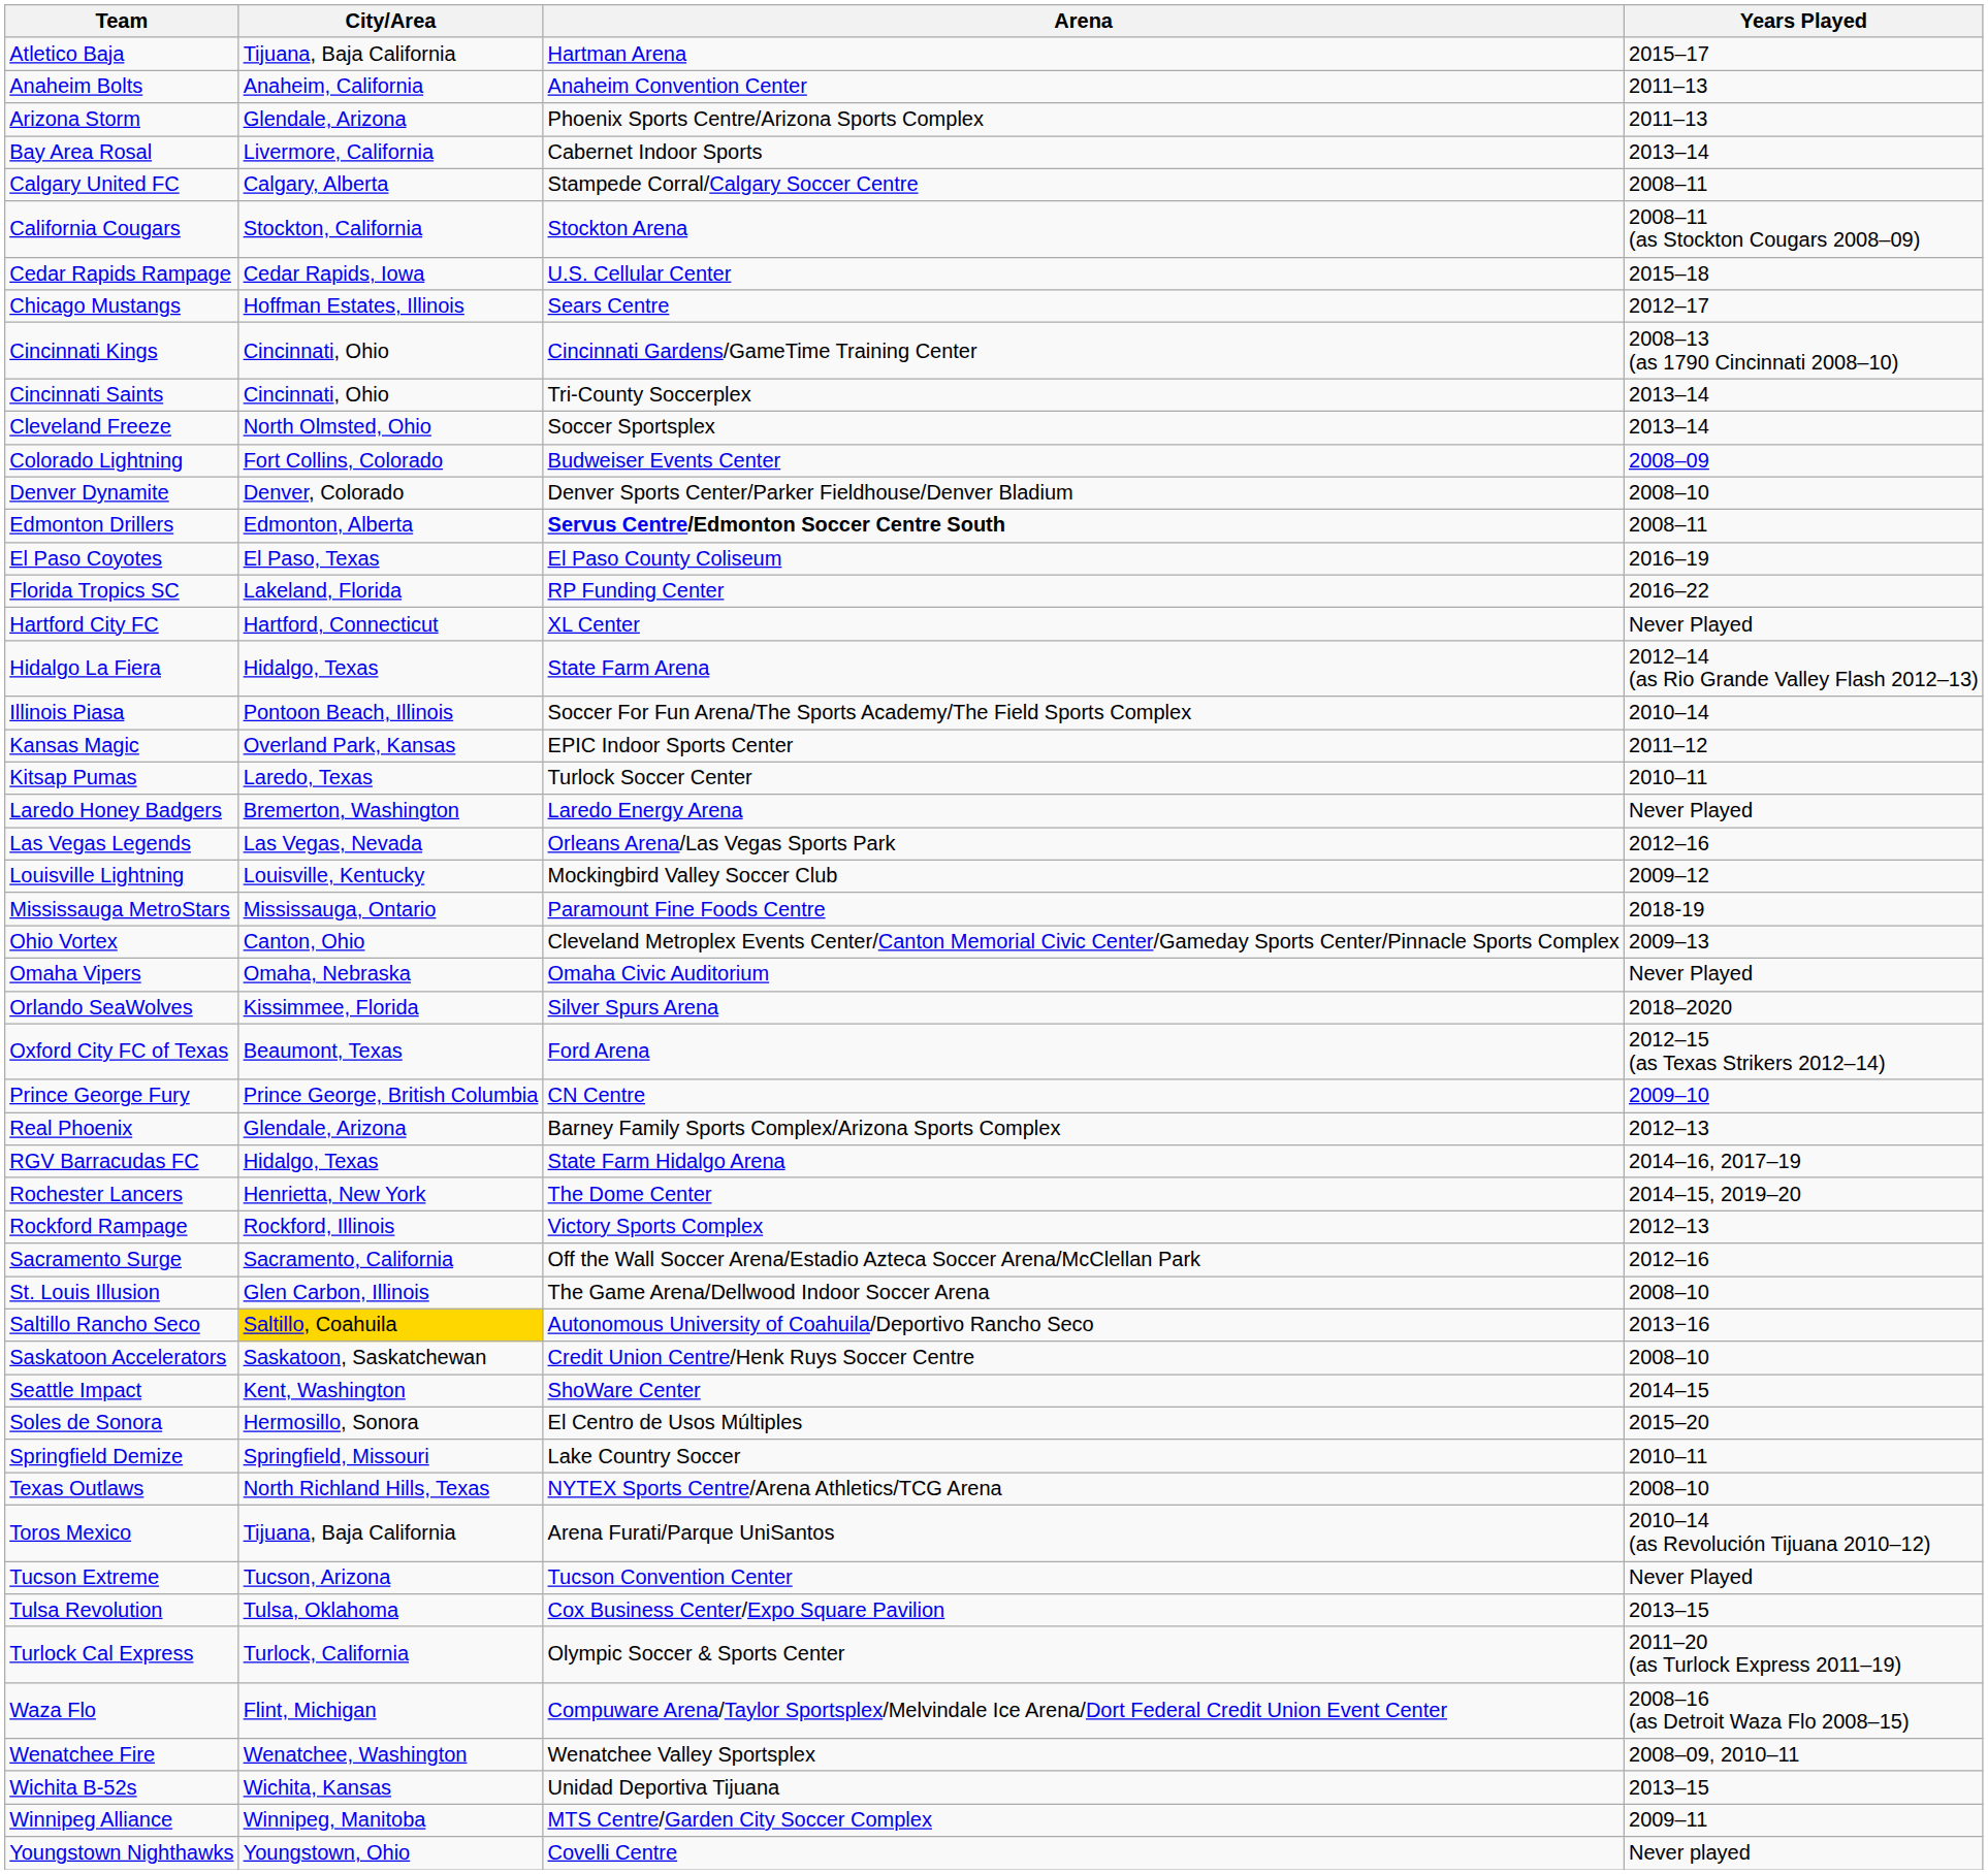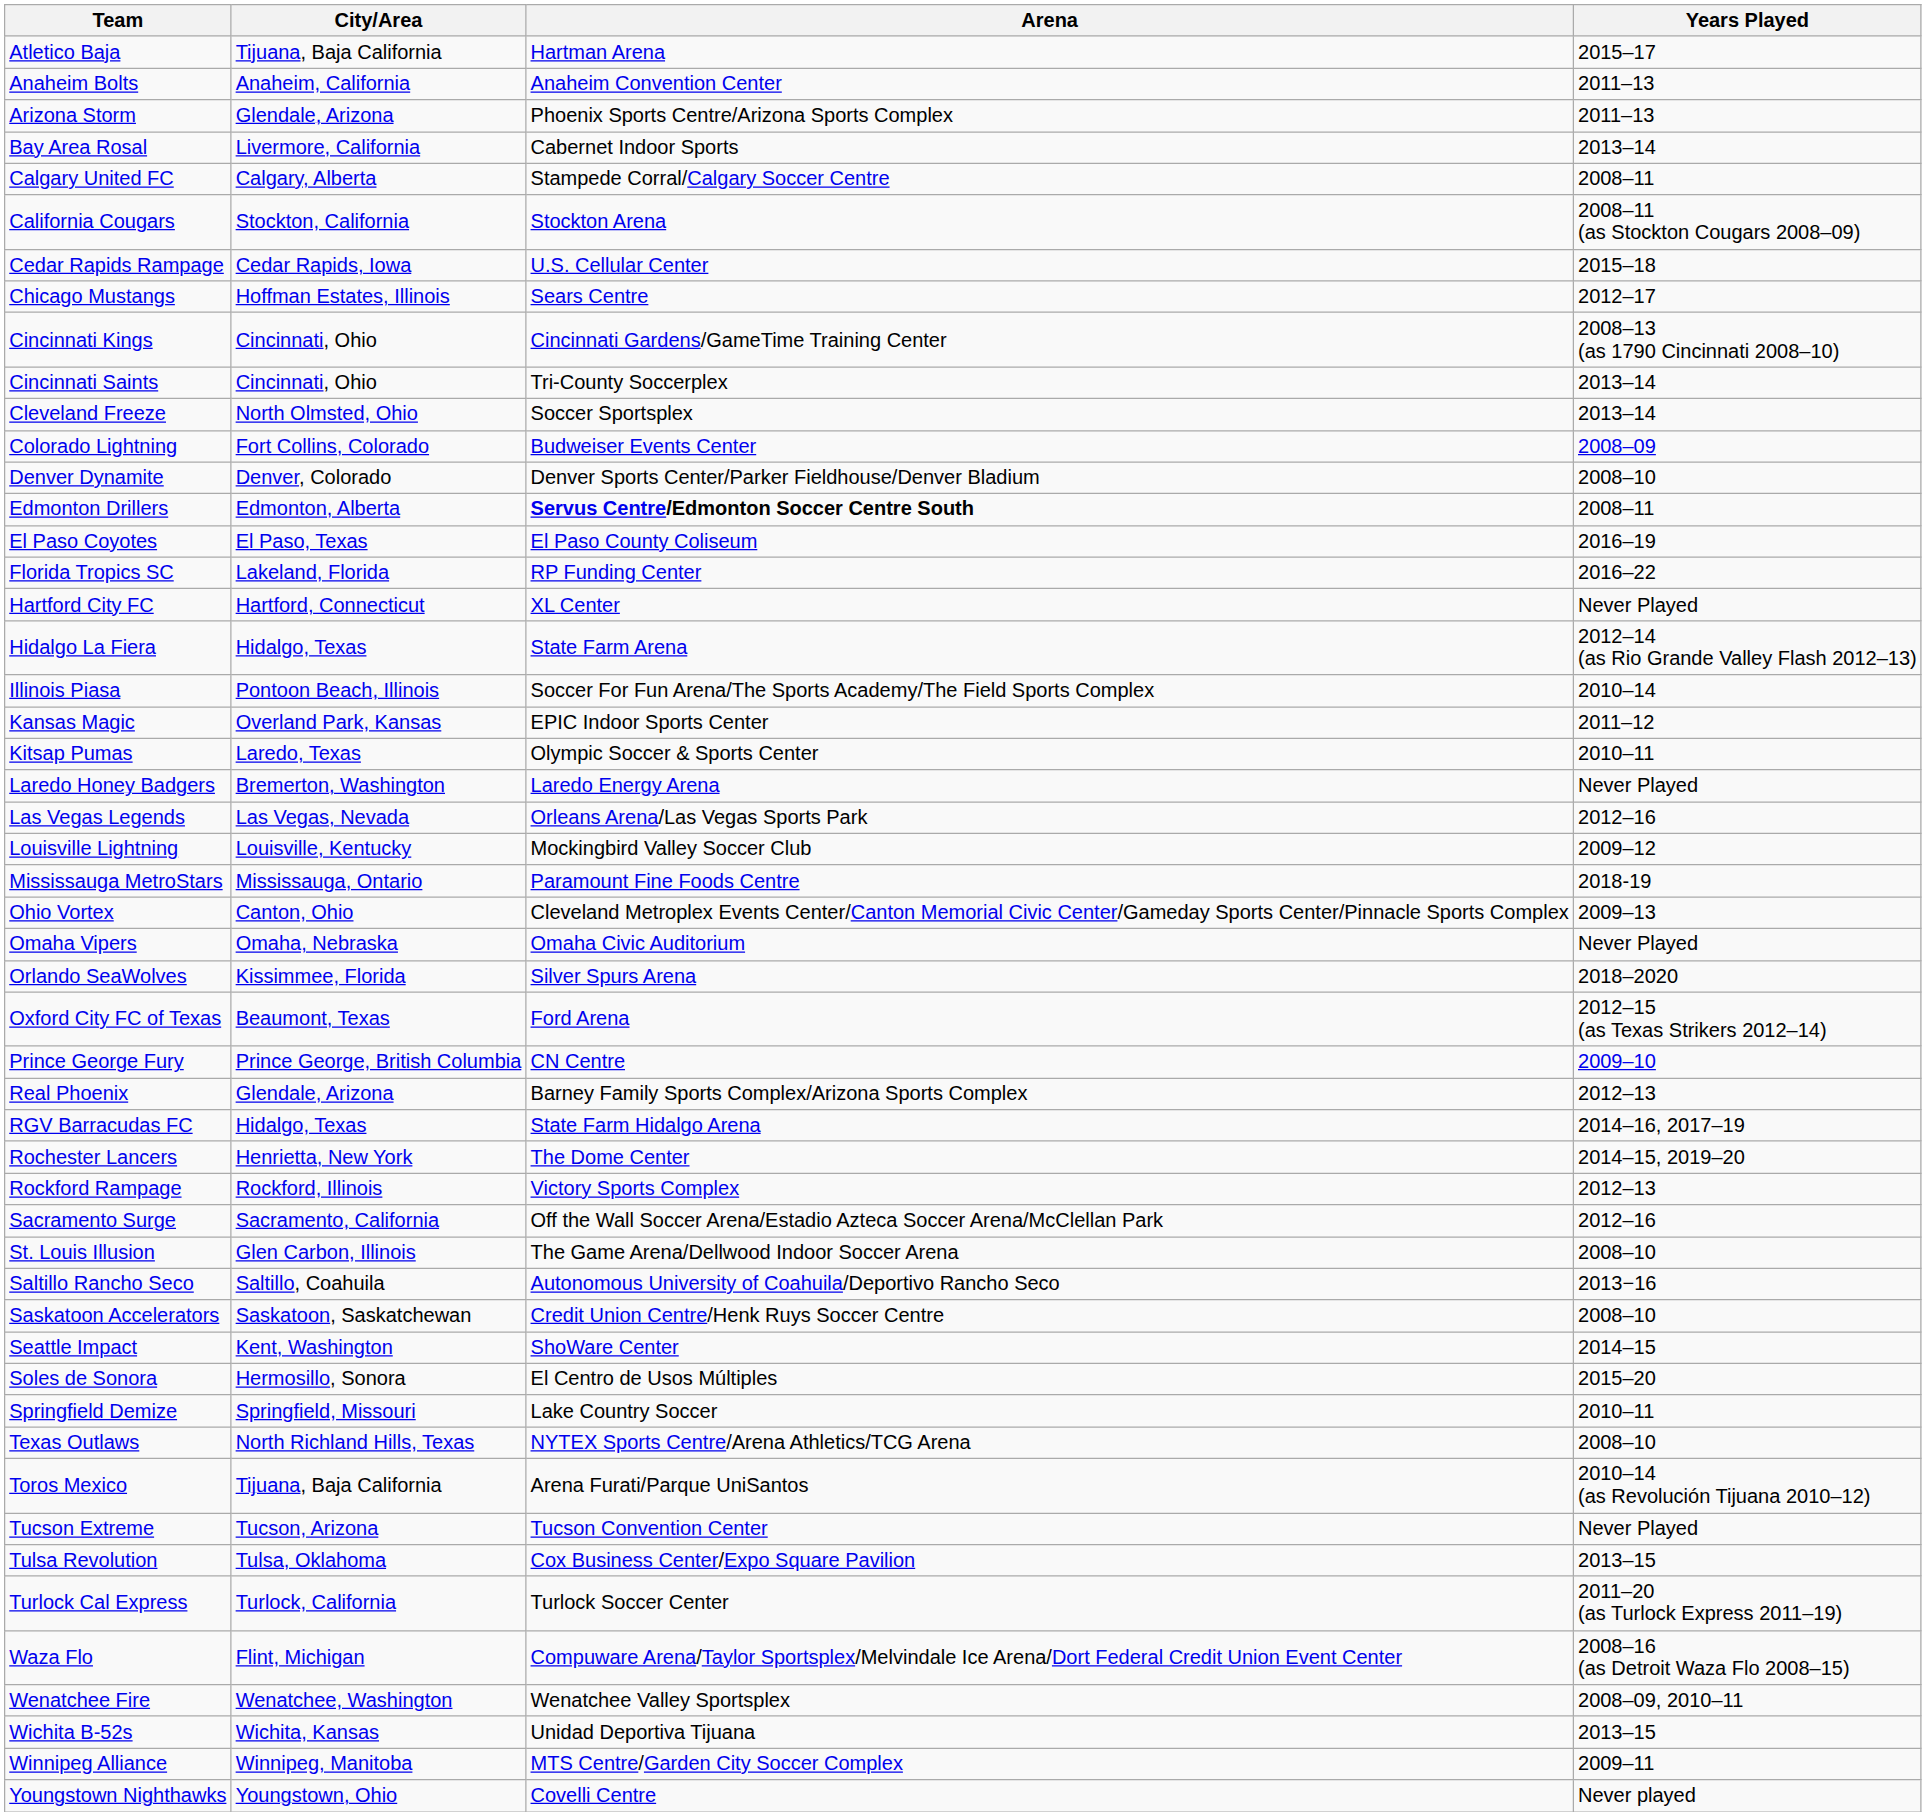 <table class="wikitable">
 <tr>
 <th scope="col">Team</th>
 <th scope="col">City/Area</th>
 <th scope="col">Arena</th>
 <th scope="col">Years Played</th>
 </tr>
 <tr>
 <td scope="row"><a href='#'>Atletico Baja</a></td>
 <td><a href='#'>Tijuana</a>, Baja California</td>
 <td><a href='#'>Hartman Arena</a></td>
 <td>2015–17</td>
 </tr>
 <tr>
 <td scope="row"><a href='#'>Anaheim Bolts</a></td>
 <td><a href='#'>Anaheim, California</a></td>
 <td><a href='#'>Anaheim Convention Center</a></td>
 <td>2011–13</td>
 </tr>
 <tr>
 <td scope="row"><a href='#'>Arizona Storm</a></td>
 <td><a href='#'>Glendale, Arizona</a></td>
 <td>Phoenix Sports Centre/Arizona Sports Complex</td>
 <td>2011–13</td>
 </tr>
 <tr>
 <td scope="row"><a href='#'>Bay Area Rosal</a></td>
 <td><a href='#'>Livermore, California</a></td>
 <td>Cabernet Indoor Sports</td>
 <td>2013–14</td>
 </tr>
 <tr>
 <td scope="row"><a href='#'>Calgary United FC</a></td>
 <td><a href='#'>Calgary, Alberta</a></td>
 <td>Stampede Corral/<a href='#'>Calgary Soccer Centre</a></td>
 <td>2008–11</td>
 </tr>
 <tr>
 <td scope="row"><a href='#'>California Cougars</a></td>
 <td><a href='#'>Stockton, California</a></td>
 <td><a href='#'>Stockton Arena</a></td>
 <td>2008–11<br>(as Stockton Cougars 2008–09)</td>
 </tr>
 <tr>
 <td scope="row"><a href='#'>Cedar Rapids Rampage</a></td>
 <td><a href='#'>Cedar Rapids, Iowa</a></td>
 <td><a href='#'>U.S. Cellular Center</a></td>
 <td>2015–18</td>
 </tr>
 <tr>
 <td scope="row"><a href='#'>Chicago Mustangs</a></td>
 <td><a href='#'>Hoffman Estates, Illinois</a></td>
 <td><a href='#'>Sears Centre</a></td>
 <td>2012–17</td>
 </tr>
 <tr>
 <td scope="row"><a href='#'>Cincinnati Kings</a></td>
 <td><a href='#'>Cincinnati</a>, Ohio</td>
 <td><a href='#'>Cincinnati Gardens</a>/GameTime Training Center</td>
 <td>2008–13<br>(as 1790 Cincinnati 2008–10)</td>
 </tr>
 <tr>
 <td scope="row"><a href='#'>Cincinnati Saints</a></td>
 <td><a href='#'>Cincinnati</a>, Ohio</td>
 <td>Tri-County Soccerplex</td>
 <td>2013–14</td>
 </tr>
 <tr>
 <td scope="row"><a href='#'>Cleveland Freeze</a></td>
 <td><a href='#'>North Olmsted, Ohio</a></td>
 <td>Soccer Sportsplex</td>
 <td>2013–14</td>
 </tr>
 <tr>
 <td scope="row"><a href='#'>Colorado Lightning</a></td>
 <td><a href='#'>Fort Collins, Colorado</a></td>
 <td><a href='#'>Budweiser Events Center</a></td>
 <td><a href='#'>2008–09</a></td>
 </tr>
 <tr>
 <td scope="row"><a href='#'>Denver Dynamite</a></td>
 <td><a href='#'>Denver</a>, Colorado</td>
 <td>Denver Sports Center/Parker Fieldhouse/Denver Bladium</td>
 <td>2008–10</td>
 </tr>
 <tr>
 <td scope="row"><a href='#'>Edmonton Drillers</a></td>
 <td><a href='#'>Edmonton, Alberta</a></td>
 <td><strong><a href='#'>Servus Centre</a>/Edmonton Soccer Centre South</strong></td>
 <td>2008–11</td>
 </tr>
 <tr>
 <td scope="row"><a href='#'>El Paso Coyotes</a></td>
 <td><a href='#'>El Paso, Texas</a></td>
 <td><a href='#'>El Paso County Coliseum</a></td>
 <td>2016–19</td>
 </tr>
 <tr>
 <td scope="row"><a href='#'>Florida Tropics SC</a></td>
 <td><a href='#'>Lakeland, Florida</a></td>
 <td><a href='#'>RP Funding Center</a></td>
 <td>2016–22</td>
 </tr>
 <tr>
 <td scope="row"><a href='#'>Hartford City FC</a></td>
 <td><a href='#'>Hartford, Connecticut</a></td>
 <td><a href='#'>XL Center</a></td>
 <td>Never Played</td>
 </tr>
 <tr>
 <td scope="row"><a href='#'>Hidalgo La Fiera</a></td>
 <td><a href='#'>Hidalgo, Texas</a></td>
 <td><a href='#'>State Farm Arena</a></td>
 <td>2012–14<br>(as Rio Grande Valley Flash 2012–13)</td>
 </tr>
 <tr>
 <td scope="row"><a href='#'>Illinois Piasa</a></td>
 <td><a href='#'>Pontoon Beach, Illinois</a></td>
 <td>Soccer For Fun Arena/The Sports Academy/The Field Sports Complex</td>
 <td>2010–14</td>
 </tr>
 <tr>
 <td scope="row"><a href='#'>Kansas Magic</a></td>
 <td><a href='#'>Overland Park, Kansas</a></td>
 <td>EPIC Indoor Sports Center</td>
 <td>2011–12</td>
 </tr>
 <tr>
 <td scope="row"><a href='#'>Kitsap Pumas</a></td>
 <td><a href='#'>Laredo, Texas</a></td>
-<td>Turlock Soccer Center</td>
+<td>Olympic Soccer & Sports Center</td>
 <td>2010–11</td>
 </tr>
 <tr>
 <td scope="row"><a href='#'>Laredo Honey Badgers</a></td>
 <td><a href='#'>Bremerton, Washington</a></td>
 <td><a href='#'>Laredo Energy Arena</a></td>
 <td>Never Played</td>
 </tr>
 <tr>
 <td scope="row"><a href='#'>Las Vegas Legends</a></td>
 <td><a href='#'>Las Vegas, Nevada</a></td>
 <td><a href='#'>Orleans Arena</a>/Las Vegas Sports Park</td>
 <td>2012–16</td>
 </tr>
 <tr>
 <td scope="row"><a href='#'>Louisville Lightning</a></td>
 <td><a href='#'>Louisville, Kentucky</a></td>
 <td>Mockingbird Valley Soccer Club</td>
 <td>2009–12</td>
 </tr>
 <tr>
 <td scope="row"><a href='#'>Mississauga MetroStars</a></td>
 <td><a href='#'>Mississauga, Ontario</a></td>
 <td><a href='#'>Paramount Fine Foods Centre</a></td>
 <td>2018-19</td>
 </tr>
 <tr>
 <td scope="row"><a href='#'>Ohio Vortex</a></td>
 <td><a href='#'>Canton, Ohio</a></td>
 <td>Cleveland Metroplex Events Center/<a href='#'>Canton Memorial Civic Center</a>/Gameday Sports Center/Pinnacle Sports Complex</td>
 <td>2009–13</td>
 </tr>
 <tr>
 <td scope="row"><a href='#'>Omaha Vipers</a></td>
 <td><a href='#'>Omaha, Nebraska</a></td>
 <td><a href='#'>Omaha Civic Auditorium</a></td>
 <td>Never Played</td>
 </tr>
 <tr>
 <td scope="row"><a href='#'>Orlando SeaWolves</a></td>
 <td><a href='#'>Kissimmee, Florida</a></td>
 <td><a href='#'>Silver Spurs Arena</a></td>
 <td>2018–2020</td>
 </tr>
 <tr>
 <td scope="row"><a href='#'>Oxford City FC of Texas</a></td>
 <td><a href='#'>Beaumont, Texas</a></td>
 <td><a href='#'>Ford Arena</a></td>
 <td>2012–15<br>(as Texas Strikers 2012–14)</td>
 </tr>
 <tr>
 <td scope="row"><a href='#'>Prince George Fury</a></td>
 <td><a href='#'>Prince George, British Columbia</a></td>
 <td><a href='#'>CN Centre</a></td>
 <td><a href='#'>2009–10</a></td>
 </tr>
 <tr>
 <td scope="row"><a href='#'>Real Phoenix</a></td>
 <td><a href='#'>Glendale, Arizona</a></td>
 <td>Barney Family Sports Complex/Arizona Sports Complex</td>
 <td>2012–13</td>
 </tr>
 <tr>
 <td scope="row"><a href='#'>RGV Barracudas FC</a></td>
 <td><a href='#'>Hidalgo, Texas</a></td>
 <td><a href='#'>State Farm Hidalgo Arena</a></td>
 <td>2014–16, 2017–19</td>
 </tr>
 <tr>
 <td scope="row"><a href='#'>Rochester Lancers</a></td>
 <td><a href='#'>Henrietta, New York</a></td>
 <td><a href='#'>The Dome Center</a></td>
 <td>2014–15, 2019–20</td>
 </tr>
 <tr>
 <td scope="row"><a href='#'>Rockford Rampage</a></td>
 <td><a href='#'>Rockford, Illinois</a></td>
 <td><a href='#'>Victory Sports Complex</a></td>
 <td>2012–13</td>
 </tr>
 <tr>
 <td scope="row"><a href='#'>Sacramento Surge</a></td>
 <td><a href='#'>Sacramento, California</a></td>
 <td>Off the Wall Soccer Arena/Estadio Azteca Soccer Arena/McClellan Park</td>
 <td>2012–16</td>
 </tr>
 <tr>
 <td scope="row"><a href='#'>St. Louis Illusion</a></td>
 <td><a href='#'>Glen Carbon, Illinois</a></td>
 <td>The Game Arena/Dellwood Indoor Soccer Arena</td>
 <td>2008–10</td>
 </tr>
 <tr>
 <td scope="row"><a href='#'>Saltillo Rancho Seco</a></td>
-<td style="background: gold;"><a href='#'>Saltillo</a>, Coahuila</td>
+<td><a href='#'>Saltillo</a>, Coahuila</td>
 <td><a href='#'>Autonomous University of Coahuila</a>/Deportivo Rancho Seco</td>
 <td>2013−16</td>
 </tr>
 <tr>
 <td scope="row"><a href='#'>Saskatoon Accelerators</a></td>
 <td><a href='#'>Saskatoon</a>, Saskatchewan</td>
 <td><a href='#'>Credit Union Centre</a>/Henk Ruys Soccer Centre</td>
 <td>2008–10</td>
 </tr>
 <tr>
 <td scope="row"><a href='#'>Seattle Impact</a></td>
 <td><a href='#'>Kent, Washington</a></td>
 <td><a href='#'>ShoWare Center</a></td>
 <td>2014–15</td>
 </tr>
 <tr>
 <td scope="row"><a href='#'>Soles de Sonora</a></td>
 <td><a href='#'>Hermosillo</a>, Sonora</td>
 <td>El Centro de Usos Múltiples</td>
 <td>2015–20</td>
 </tr>
 <tr>
 <td scope="row"><a href='#'>Springfield Demize</a></td>
 <td><a href='#'>Springfield, Missouri</a></td>
 <td>Lake Country Soccer</td>
 <td>2010–11</td>
 </tr>
 <tr>
 <td scope="row"><a href='#'>Texas Outlaws</a></td>
 <td><a href='#'>North Richland Hills, Texas</a></td>
 <td><a href='#'>NYTEX Sports Centre</a>/Arena Athletics/TCG Arena</td>
 <td>2008–10</td>
 </tr>
 <tr>
 <td scope="row"><a href='#'>Toros Mexico</a></td>
 <td><a href='#'>Tijuana</a>, Baja California</td>
 <td>Arena Furati/Parque UniSantos</td>
 <td>2010–14<br>(as Revolución Tijuana 2010–12)</td>
 </tr>
 <tr>
 <td scope="row"><a href='#'>Tucson Extreme</a></td>
 <td><a href='#'>Tucson, Arizona</a></td>
 <td><a href='#'>Tucson Convention Center</a></td>
 <td>Never Played</td>
 </tr>
 <tr>
 <td scope="row"><a href='#'>Tulsa Revolution</a></td>
 <td><a href='#'>Tulsa, Oklahoma</a></td>
 <td><a href='#'>Cox Business Center</a>/<a href='#'>Expo Square Pavilion</a></td>
 <td>2013–15</td>
 </tr>
 <tr>
 <td scope="row"><a href='#'>Turlock Cal Express</a></td>
 <td><a href='#'>Turlock, California</a></td>
-<td>Olympic Soccer & Sports Center</td>
+<td>Turlock Soccer Center</td>
 <td>2011–20<br>(as Turlock Express 2011–19)</td>
 </tr>
 <tr>
 <td scope="row"><a href='#'>Waza Flo</a></td>
 <td><a href='#'>Flint, Michigan</a></td>
 <td><a href='#'>Compuware Arena</a>/<a href='#'>Taylor Sportsplex</a>/Melvindale Ice Arena/<a href='#'>Dort Federal Credit Union Event Center</a></td>
 <td>2008–16<br>(as Detroit Waza Flo 2008–15)</td>
 </tr>
 <tr>
 <td scope="row"><a href='#'>Wenatchee Fire</a></td>
 <td><a href='#'>Wenatchee, Washington</a></td>
 <td>Wenatchee Valley Sportsplex</td>
 <td>2008–09, 2010–11</td>
 </tr>
 <tr>
 <td scope="row"><a href='#'>Wichita B-52s</a></td>
 <td><a href='#'>Wichita, Kansas</a></td>
 <td>Unidad Deportiva Tijuana</td>
 <td>2013–15</td>
 </tr>
 <tr>
 <td scope="row"><a href='#'>Winnipeg Alliance</a></td>
 <td><a href='#'>Winnipeg, Manitoba</a></td>
 <td><a href='#'>MTS Centre</a>/<a href='#'>Garden City Soccer Complex</a></td>
 <td>2009–11</td>
 </tr>
 <tr>
 <td scope="row"><a href='#'>Youngstown Nighthawks</a></td>
 <td><a href='#'>Youngstown, Ohio</a></td>
 <td><a href='#'>Covelli Centre</a></td>
 <td>Never played</td>
 </tr>
 </table>
